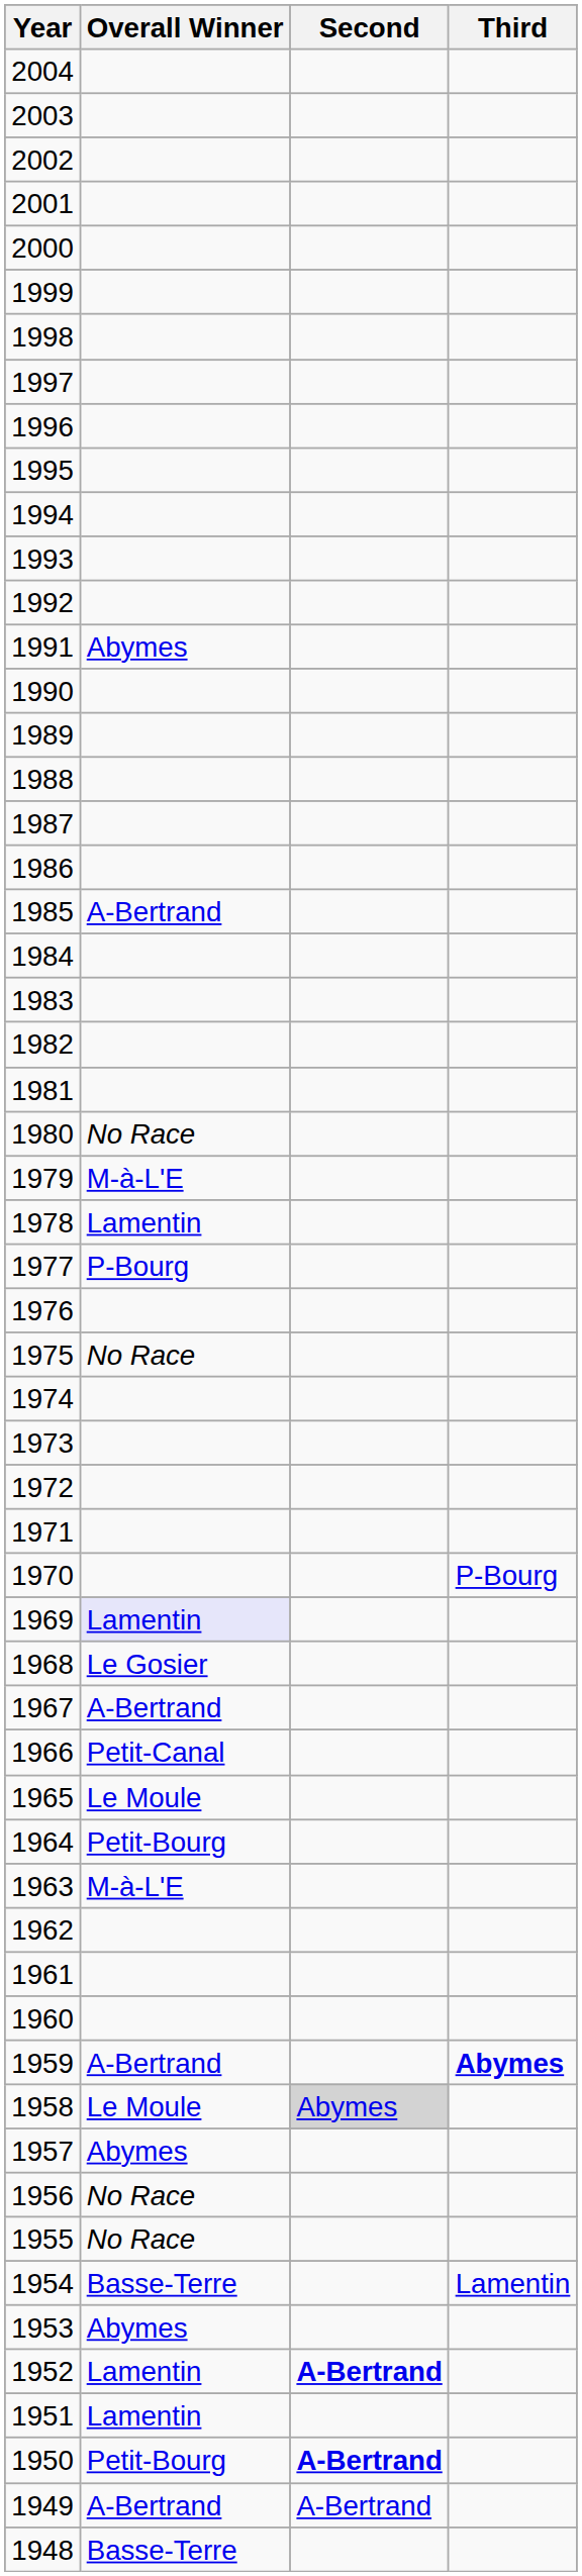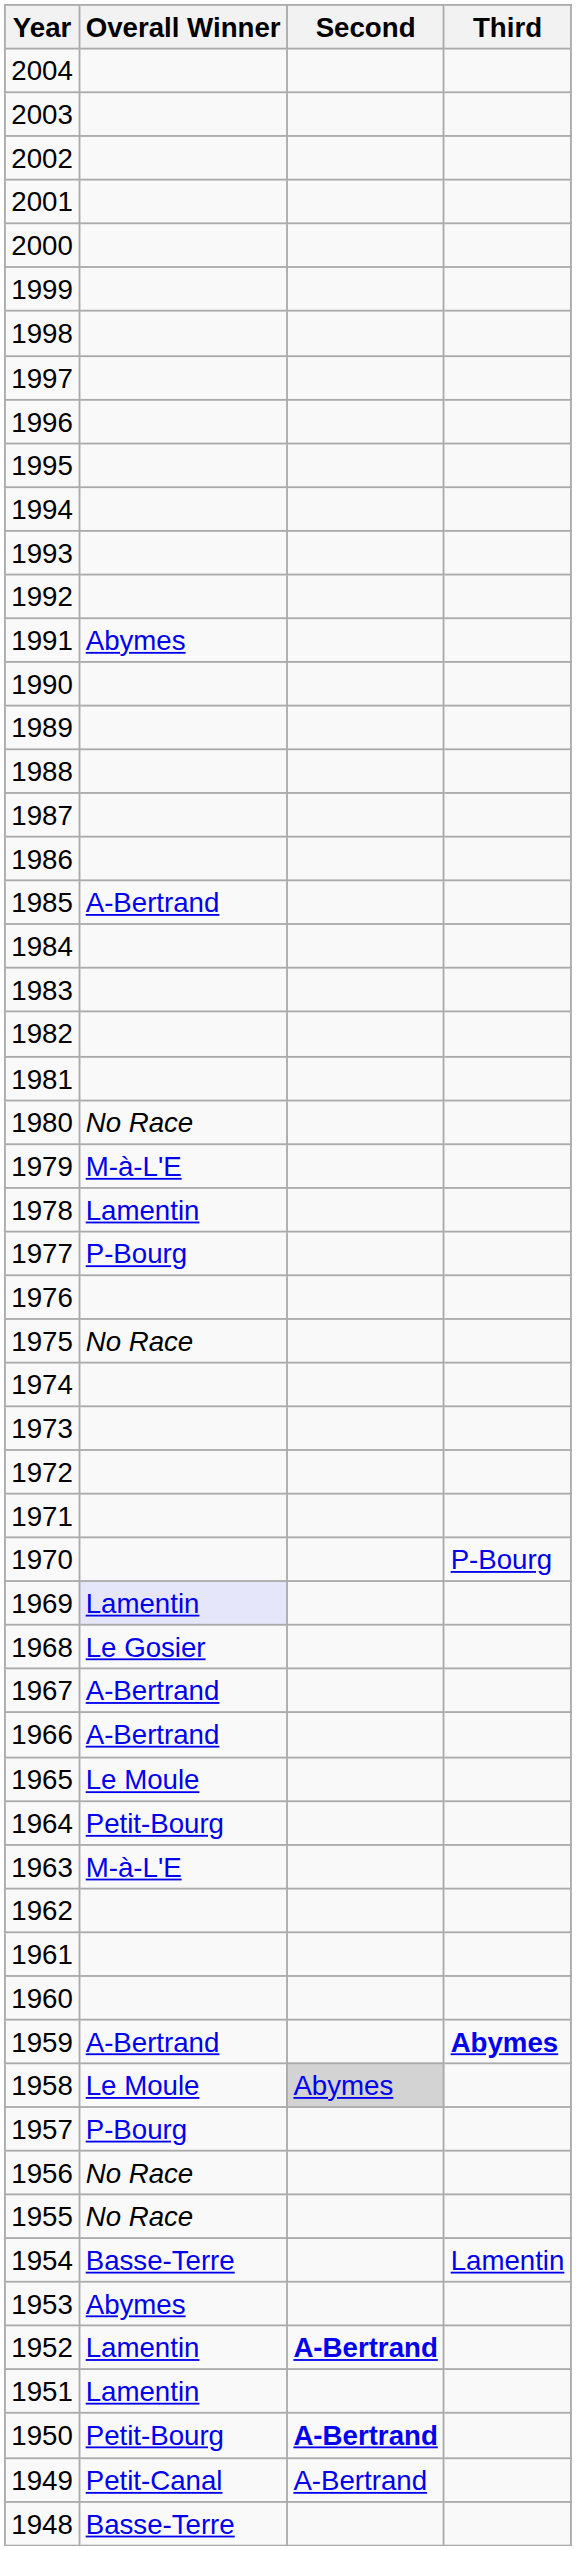 <table class="wikitable sortable" style="font-size:95%">
 <tr>
 <th scope=col>Year</th>
 <th scope=col> Overall Winner</th>
 <th scope=col>Second</th>
 <th scope=col>Third</th>
 </tr>
 <tr>
 <td>2004</td>
 <td></td>
 <td></td>
 <td></td>
 </tr>
 <tr>
 <td>2003</td>
 <td></td>
 <td></td>
 <td></td>
 </tr>
 <tr>
 <td>2002</td>
 <td></td>
 <td></td>
 <td></td>
 </tr>
 <tr>
 <td>2001</td>
 <td></td>
 <td></td>
 <td></td>
 </tr>
 <tr>
 <td>2000</td>
 <td></td>
 <td></td>
 <td></td>
 </tr>
 <tr>
 <td>1999</td>
 <td></td>
 <td></td>
 <td></td>
 </tr>
 <tr>
 <td>1998</td>
 <td></td>
 <td></td>
 <td></td>
 </tr>
 <tr>
 <td>1997</td>
 <td></td>
 <td></td>
 <td></td>
 </tr>
 <tr>
 <td>1996</td>
 <td></td>
 <td></td>
 <td></td>
 </tr>
 <tr>
 <td>1995</td>
 <td></td>
 <td></td>
 <td></td>
 </tr>
 <tr>
 <td>1994</td>
 <td></td>
 <td></td>
 <td></td>
 </tr>
 <tr>
 <td>1993</td>
 <td></td>
 <td></td>
 <td></td>
 </tr>
 <tr>
 <td>1992</td>
 <td></td>
 <td></td>
 <td></td>
 </tr>
 <tr>
 <td>1991</td>
 <td> <a href='#'>Abymes</a></td>
 <td></td>
 <td></td>
 </tr>
 <tr>
 <td>1990</td>
 <td></td>
 <td></td>
 <td></td>
 </tr>
 <tr>
 <td>1989</td>
 <td></td>
 <td></td>
 <td></td>
 </tr>
 <tr>
 <td>1988</td>
 <td></td>
 <td></td>
 <td></td>
 </tr>
 <tr>
 <td>1987</td>
 <td></td>
 <td></td>
 <td></td>
 </tr>
 <tr>
 <td>1986</td>
 <td></td>
 <td></td>
 <td></td>
 </tr>
 <tr>
 <td>1985</td>
 <td> <a href='#'>A-Bertrand</a></td>
 <td></td>
 <td></td>
 </tr>
 <tr>
 <td>1984</td>
 <td></td>
 <td></td>
 <td></td>
 </tr>
 <tr>
 <td>1983</td>
 <td></td>
 <td></td>
 <td></td>
 </tr>
 <tr>
 <td>1982</td>
 <td></td>
 <td></td>
 <td></td>
 </tr>
 <tr>
 <td>1981</td>
 <td></td>
 <td></td>
 <td></td>
 </tr>
 <tr>
 <td>1980</td>
 <td><em>No Race</em></td>
 <td></td>
 <td></td>
 </tr>
 <tr>
 <td>1979</td>
 <td> <a href='#'>M-à-L'E</a></td>
 <td></td>
 <td></td>
 </tr>
 <tr>
 <td>1978</td>
 <td> <a href='#'>Lamentin</a></td>
 <td></td>
 <td></td>
 </tr>
 <tr>
 <td>1977</td>
 <td> <a href='#'>P-Bourg</a></td>
 <td></td>
 <td></td>
 </tr>
 <tr>
 <td>1976</td>
 <td></td>
 <td></td>
 <td></td>
 </tr>
 <tr>
 <td>1975</td>
 <td><em>No Race</em></td>
 <td></td>
 <td></td>
 </tr>
 <tr>
 <td>1974</td>
 <td></td>
 <td></td>
 <td></td>
 </tr>
 <tr>
 <td>1973</td>
 <td></td>
 <td></td>
 <td></td>
 </tr>
 <tr>
 <td>1972</td>
 <td></td>
 <td></td>
 <td></td>
 </tr>
 <tr>
 <td>1971</td>
 <td></td>
 <td></td>
 <td></td>
 </tr>
 <tr>
 <td>1970</td>
 <td></td>
 <td></td>
 <td> <a href='#'>P-Bourg</a></td>
 </tr>
 <tr>
 <td>1969</td>
 <td style="background: lavender;"> <a href='#'>Lamentin</a></td>
 <td></td>
 <td></td>
 </tr>
 <tr>
 <td>1968</td>
 <td> <a href='#'>Le Gosier</a></td>
 <td></td>
 <td></td>
 </tr>
 <tr>
 <td>1967</td>
 <td> <a href='#'>A-Bertrand</a></td>
 <td></td>
 <td></td>
 </tr>
 <tr>
 <td>1966</td>
-<td> <a href='#'>Petit-Canal</a></td>
+<td> <a href='#'>A-Bertrand</a></td>
 <td></td>
 <td></td>
 </tr>
 <tr>
 <td>1965</td>
 <td> <a href='#'>Le Moule</a></td>
 <td></td>
 <td></td>
 </tr>
 <tr>
 <td>1964</td>
 <td> <a href='#'>Petit-Bourg</a></td>
 <td></td>
 <td></td>
 </tr>
 <tr>
 <td>1963</td>
 <td> <a href='#'>M-à-L'E</a></td>
 <td></td>
 <td></td>
 </tr>
 <tr>
 <td>1962</td>
 <td></td>
 <td></td>
 <td></td>
 </tr>
 <tr>
 <td>1961</td>
 <td></td>
 <td></td>
 <td></td>
 </tr>
 <tr>
 <td>1960</td>
 <td></td>
 <td></td>
 <td></td>
 </tr>
 <tr>
 <td>1959</td>
 <td> <a href='#'>A-Bertrand</a></td>
 <td></td>
 <td><strong> <a href='#'>Abymes</a></strong></td>
 </tr>
 <tr>
 <td>1958</td>
 <td> <a href='#'>Le Moule</a></td>
 <td style="background: lightgrey;"> <a href='#'>Abymes</a></td>
 <td></td>
 </tr>
 <tr>
 <td>1957</td>
-<td> <a href='#'>Abymes</a></td>
+<td> <a href='#'>P-Bourg</a></td>
 <td></td>
 <td></td>
 </tr>
 <tr>
 <td>1956</td>
 <td><em>No Race</em></td>
 <td></td>
 <td></td>
 </tr>
 <tr>
 <td>1955</td>
 <td><em>No Race</em></td>
 <td></td>
 <td></td>
 </tr>
 <tr>
 <td>1954</td>
 <td> <a href='#'>Basse-Terre</a></td>
 <td></td>
 <td> <a href='#'>Lamentin</a></td>
 </tr>
 <tr>
 <td>1953</td>
 <td> <a href='#'>Abymes</a></td>
 <td></td>
 <td></td>
 </tr>
 <tr>
 <td>1952</td>
 <td> <a href='#'>Lamentin</a></td>
 <td><strong> <a href='#'>A-Bertrand</a></strong></td>
 <td></td>
 </tr>
 <tr>
 <td>1951</td>
 <td> <a href='#'>Lamentin</a></td>
 <td></td>
 <td></td>
 </tr>
 <tr>
 <td>1950</td>
 <td> <a href='#'>Petit-Bourg</a></td>
 <td><strong> <a href='#'>A-Bertrand</a></strong></td>
 <td></td>
 </tr>
 <tr>
 <td>1949</td>
-<td> <a href='#'>A-Bertrand</a></td>
+<td> <a href='#'>Petit-Canal</a></td>
 <td> <a href='#'>A-Bertrand</a></td>
 <td></td>
 </tr>
 <tr>
 <td>1948</td>
 <td> <a href='#'>Basse-Terre</a></td>
 <td></td>
 <td></td>
 </tr>
 </table>
